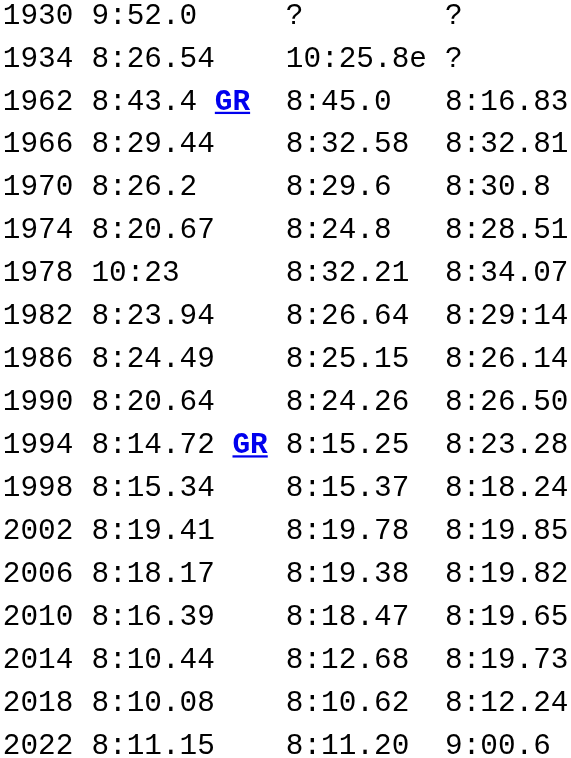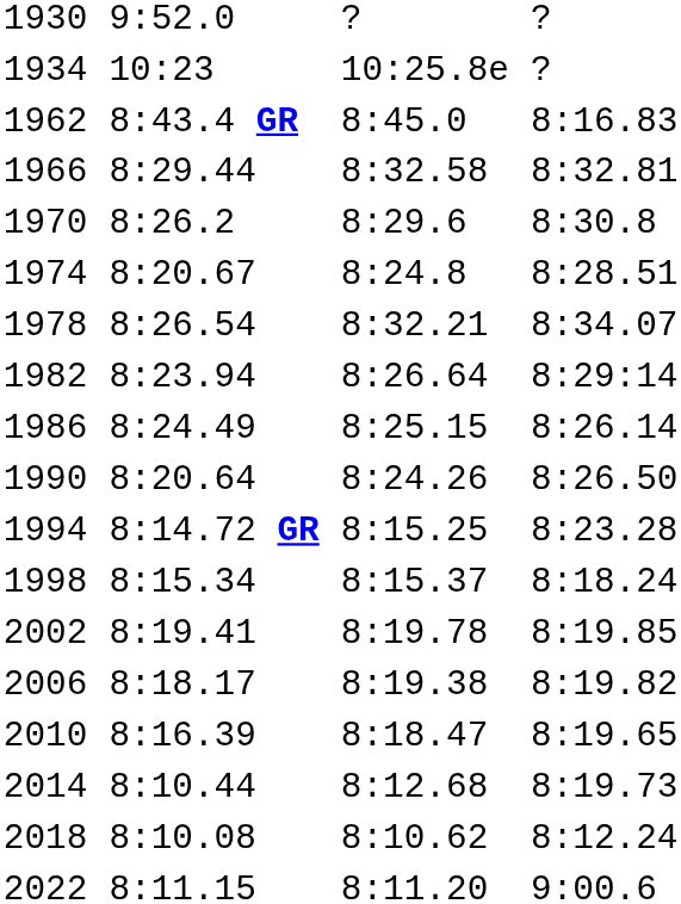 <table>
 <tr>
 <td>1930</td>
 <td></td>
 <td>9:52.0</td>
 <td></td>
 <td>?</td>
 <td></td>
 <td>?</td>
 </tr>
 <tr>
 <td>1934</td>
 <td></td>
-<td>8:26.54</td>
+<td>10:23</td>
 <td></td>
 <td>10:25.8e</td>
 <td></td>
 <td>?</td>
 </tr>
 <tr>
 <td>1962</td>
 <td></td>
 <td>8:43.4 <strong><a href='#'>GR</a></strong></td>
 <td></td>
 <td>8:45.0</td>
 <td></td>
 <td>8:16.83</td>
 </tr>
 <tr>
 <td>1966</td>
 <td></td>
 <td>8:29.44</td>
 <td></td>
 <td>8:32.58</td>
 <td></td>
 <td>8:32.81</td>
 </tr>
 <tr>
 <td>1970</td>
 <td></td>
 <td>8:26.2</td>
 <td></td>
 <td>8:29.6</td>
 <td></td>
 <td>8:30.8</td>
 </tr>
 <tr>
 <td>1974</td>
 <td></td>
 <td>8:20.67</td>
 <td></td>
 <td>8:24.8</td>
 <td></td>
 <td>8:28.51</td>
 </tr>
 <tr>
 <td>1978</td>
 <td></td>
-<td>10:23</td>
+<td>8:26.54</td>
 <td></td>
 <td>8:32.21</td>
 <td></td>
 <td>8:34.07</td>
 </tr>
 <tr>
 <td>1982</td>
 <td></td>
 <td>8:23.94</td>
 <td></td>
 <td>8:26.64</td>
 <td></td>
 <td>8:29:14</td>
 </tr>
 <tr>
 <td>1986</td>
 <td></td>
 <td>8:24.49</td>
 <td></td>
 <td>8:25.15</td>
 <td></td>
 <td>8:26.14</td>
 </tr>
 <tr>
 <td>1990</td>
 <td></td>
 <td>8:20.64</td>
 <td></td>
 <td>8:24.26</td>
 <td></td>
 <td>8:26.50</td>
 </tr>
 <tr>
 <td>1994</td>
 <td></td>
 <td>8:14.72 <strong><a href='#'>GR</a></strong></td>
 <td></td>
 <td>8:15.25</td>
 <td></td>
 <td>8:23.28</td>
 </tr>
 <tr>
 <td>1998</td>
 <td></td>
 <td>8:15.34</td>
 <td></td>
 <td>8:15.37</td>
 <td></td>
 <td>8:18.24</td>
 </tr>
 <tr>
 <td>2002</td>
 <td></td>
 <td>8:19.41</td>
 <td></td>
 <td>8:19.78</td>
 <td></td>
 <td>8:19.85</td>
 </tr>
 <tr>
 <td>2006</td>
 <td></td>
 <td>8:18.17</td>
 <td></td>
 <td>8:19.38</td>
 <td></td>
 <td>8:19.82</td>
 </tr>
 <tr>
 <td>2010</td>
 <td></td>
 <td>8:16.39</td>
 <td></td>
 <td>8:18.47</td>
 <td></td>
 <td>8:19.65</td>
 </tr>
 <tr>
 <td>2014</td>
 <td></td>
 <td>8:10.44</td>
 <td></td>
 <td>8:12.68</td>
 <td></td>
 <td>8:19.73</td>
 </tr>
 <tr>
 <td>2018</td>
 <td></td>
 <td>8:10.08 </td>
 <td></td>
 <td>8:10.62</td>
 <td></td>
 <td>8:12.24</td>
 </tr>
 <tr>
 <td>2022</td>
 <td></td>
 <td>8:11.15</td>
 <td></td>
 <td>8:11.20</td>
 <td></td>
 <td>9:00.6</td>
 </tr>
 </table>
